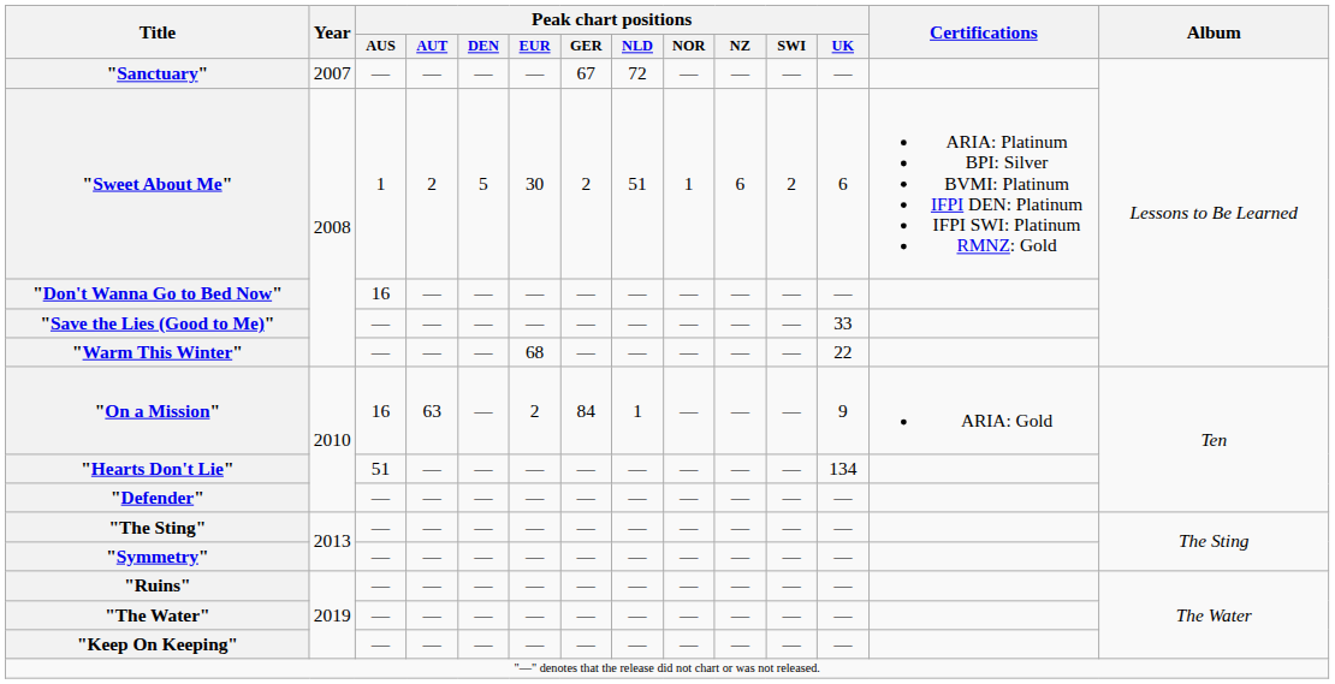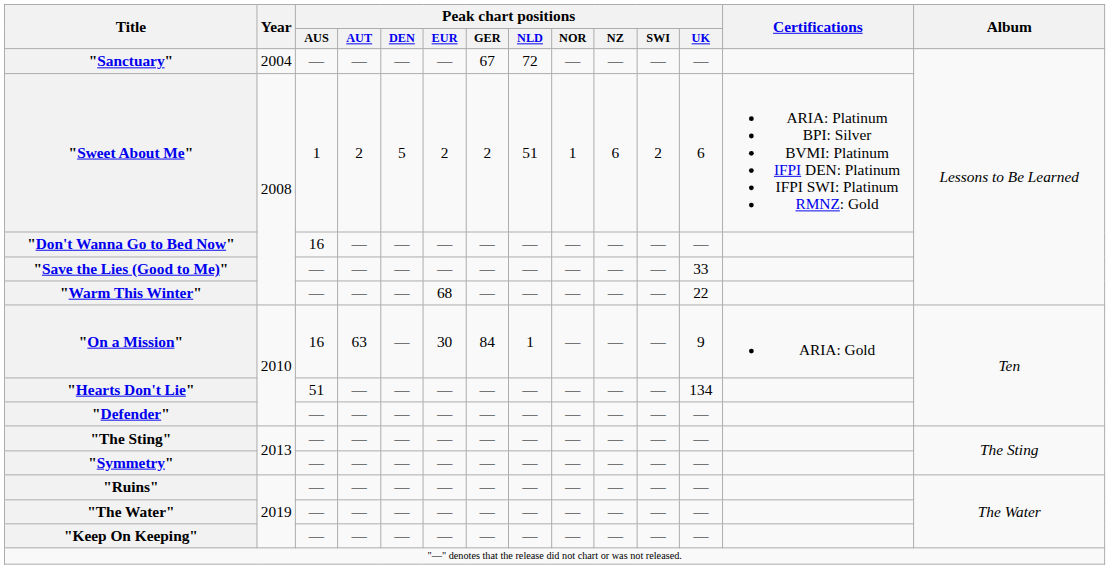 <table class="wikitable plainrowheaders" style="text-align:center;">
 <tr>
 <th scope="col" rowspan="2" style="width:16em;">Title</th>
 <th scope="col" rowspan="2">Year</th>
 <th scope="col" colspan="10">Peak chart positions</th>
 <th scope="col" rowspan="2" style="width:12em;"><a href='#'>Certifications</a></th>
 <th scope="col" rowspan="2" style="width:12em;">Album</th>
 </tr>
 <tr>
 <th scope="col" style="width:3em;font-size:80%;">AUS<br></th>
 <th scope="col" style="width:3em;font-size:80%;"><a href='#'>AUT</a><br></th>
 <th scope="col" style="width:3em;font-size:80%;"><a href='#'>DEN</a><br></th>
 <th scope="col" style="width:3em;font-size:80%;"><a href='#'>EUR</a><br></th>
 <th scope="col" style="width:3em;font-size:80%;">GER<br></th>
 <th scope="col" style="width:3em;font-size:80%;"><a href='#'>NLD</a><br></th>
 <th scope="col" style="width:3em;font-size:80%;">NOR<br></th>
 <th scope="col" style="width:3em;font-size:80%;">NZ<br></th>
 <th scope="col" style="width:3em;font-size:80%;">SWI<br></th>
 <th scope="col" style="width:3em;font-size:80%;"><a href='#'>UK</a><br></th>
 </tr>
 <tr>
 <th scope="row">"<a href='#'>Sanctuary</a>"</th>
-<td>2007</td>
+<td>2004</td>
 <td>—</td>
 <td>—</td>
 <td>—</td>
 <td>—</td>
 <td>67</td>
 <td>72</td>
 <td>—</td>
 <td>—</td>
 <td>—</td>
 <td>—</td>
 <td></td>
 <td rowspan="5"><em>Lessons to Be Learned</em></td>
 </tr>
 <tr>
 <th scope="row">"<a href='#'>Sweet About Me</a>"</th>
 <td rowspan="4">2008</td>
 <td>1</td>
 <td>2</td>
 <td>5</td>
-<td>30</td>
+<td>2</td>
 <td>2</td>
 <td>51</td>
 <td>1</td>
 <td>6</td>
 <td>2</td>
 <td>6</td>
 <td><br><ul><li>ARIA: Platinum</li><li>BPI: Silver</li><li>BVMI: Platinum</li><li><a href='#'>IFPI</a> DEN: Platinum</li><li>IFPI SWI: Platinum</li><li><a href='#'>RMNZ</a>: Gold</li></ul></td>
 </tr>
 <tr>
 <th scope="row">"<a href='#'>Don't Wanna Go to Bed Now</a>"</th>
 <td>16</td>
 <td>—</td>
 <td>—</td>
 <td>—</td>
 <td>—</td>
 <td>—</td>
 <td>—</td>
 <td>—</td>
 <td>—</td>
 <td>—</td>
 <td></td>
 </tr>
 <tr>
 <th scope="row">"<a href='#'>Save the Lies (Good to Me)</a>"</th>
 <td>—</td>
 <td>—</td>
 <td>—</td>
 <td>—</td>
 <td>—</td>
 <td>—</td>
 <td>—</td>
 <td>—</td>
 <td>—</td>
 <td>33</td>
 <td></td>
 </tr>
 <tr>
 <th scope="row">"<a href='#'>Warm This Winter</a>"</th>
 <td>—</td>
 <td>—</td>
 <td>—</td>
 <td>68</td>
 <td>—</td>
 <td>—</td>
 <td>—</td>
 <td>—</td>
 <td>—</td>
 <td>22</td>
 <td></td>
 </tr>
 <tr>
 <th scope="row">"<a href='#'>On a Mission</a>"</th>
 <td rowspan="3">2010</td>
 <td>16</td>
 <td>63</td>
 <td>—</td>
-<td>2</td>
+<td>30</td>
 <td>84</td>
 <td>1</td>
 <td>—</td>
 <td>—</td>
 <td>—</td>
 <td>9</td>
 <td><br><ul><li>ARIA: Gold</li></ul></td>
 <td rowspan="3"><em>Ten</em></td>
 </tr>
 <tr>
 <th scope="row">"<a href='#'>Hearts Don't Lie</a>"</th>
 <td>51</td>
 <td>—</td>
 <td>—</td>
 <td>—</td>
 <td>—</td>
 <td>—</td>
 <td>—</td>
 <td>—</td>
 <td>—</td>
 <td>134</td>
 <td></td>
 </tr>
 <tr>
 <th scope="row">"<a href='#'>Defender</a>"</th>
 <td>—</td>
 <td>—</td>
 <td>—</td>
 <td>—</td>
 <td>—</td>
 <td>—</td>
 <td>—</td>
 <td>—</td>
 <td>—</td>
 <td>—</td>
 <td></td>
 </tr>
 <tr>
 <th scope="row">"The Sting"</th>
 <td rowspan="2">2013</td>
 <td>—</td>
 <td>—</td>
 <td>—</td>
 <td>—</td>
 <td>—</td>
 <td>—</td>
 <td>—</td>
 <td>—</td>
 <td>—</td>
 <td>—</td>
 <td></td>
 <td rowspan="2"><em>The Sting</em></td>
 </tr>
 <tr>
 <th scope="row">"<a href='#'>Symmetry</a>"</th>
 <td>—</td>
 <td>—</td>
 <td>—</td>
 <td>—</td>
 <td>—</td>
 <td>—</td>
 <td>—</td>
 <td>—</td>
 <td>—</td>
 <td>—</td>
 <td></td>
 </tr>
 <tr>
 <th scope="row">"Ruins"</th>
 <td rowspan="3">2019</td>
 <td>—</td>
 <td>—</td>
 <td>—</td>
 <td>—</td>
 <td>—</td>
 <td>—</td>
 <td>—</td>
 <td>—</td>
 <td>—</td>
 <td>—</td>
 <td></td>
 <td rowspan="3"><em>The Water</em></td>
 </tr>
 <tr>
 <th scope="row">"The Water"</th>
 <td>—</td>
 <td>—</td>
 <td>—</td>
 <td>—</td>
 <td>—</td>
 <td>—</td>
 <td>—</td>
 <td>—</td>
 <td>—</td>
 <td>—</td>
 <td></td>
 </tr>
 <tr>
 <th scope="row">"Keep On Keeping"</th>
 <td>—</td>
 <td>—</td>
 <td>—</td>
 <td>—</td>
 <td>—</td>
 <td>—</td>
 <td>—</td>
 <td>—</td>
 <td>—</td>
 <td>—</td>
 <td></td>
 </tr>
 <tr>
 <td colspan="14" style="font-size: 8pt">"—" denotes that the release did not chart or was not released.</td>
 </tr>
 </table>
